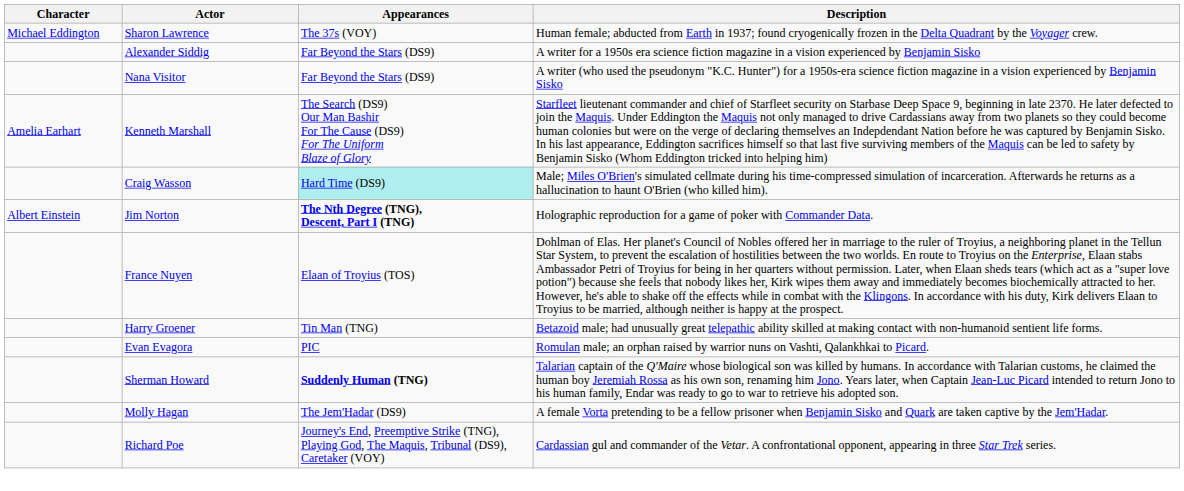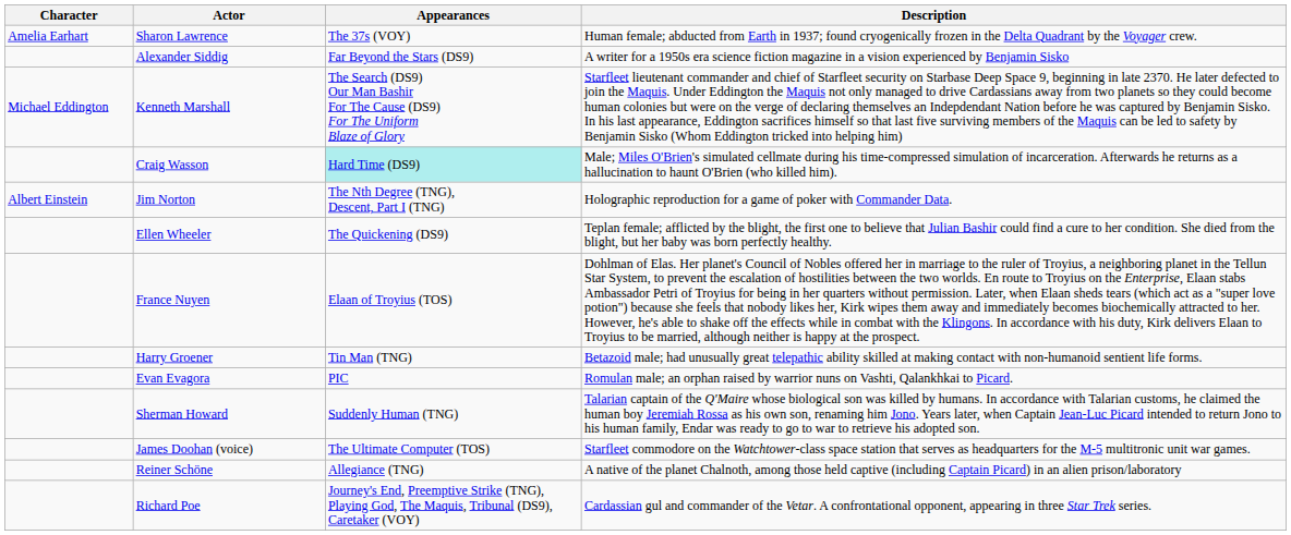 <table class="wikitable">
 <tr>
 <th width="10%">Character</th>
 <th width="15%">Actor</th>
 <th width="20%">Appearances</th>
 <th width="55%">Description</th>
 </tr>
 <tr>
-<td><a href='#'>Michael Eddington</a></td>
+<td><a href='#'>Amelia Earhart</a></td>
 <td><a href='#'>Sharon Lawrence</a></td>
 <td><a href='#'>The 37s</a> (VOY)</td>
 <td>Human female; abducted from <a href='#'>Earth</a> in 1937; found cryogenically frozen in the <a href='#'>Delta Quadrant</a> by the <em><a href='#'>Voyager</a></em> crew.</td>
 </tr>
 <tr>
 <td></td>
 <td><a href='#'>Alexander Siddig</a></td>
 <td><a href='#'>Far Beyond the Stars</a> (DS9)</td>
 <td>A writer for a 1950s era science fiction magazine in a vision experienced by <a href='#'>Benjamin Sisko</a></td>
 </tr>
 <tr>
-<td></td>
-<td><a href='#'>Nana Visitor</a></td>
-<td><a href='#'>Far Beyond the Stars</a> (DS9)</td>
-<td>A writer (who used the pseudonym "K.C. Hunter") for a 1950s-era science fiction magazine in a vision experienced by <a href='#'>Benjamin Sisko</a></td>
-</tr>
-<tr>
-<td><a href='#'>Amelia Earhart</a></td>
+<td><a href='#'>Michael Eddington</a></td>
 <td><a href='#'>Kenneth Marshall</a></td>
 <td><a href='#'>The Search</a> (DS9)<br><a href='#'>Our Man Bashir</a><br><a href='#'>For The Cause</a> (DS9)<br><em><a href='#'>For The Uniform</a></em><br><em><a href='#'>Blaze of Glory</a></em></td>
 <td><a href='#'>Starfleet</a> lieutenant commander and chief of Starfleet security on Starbase Deep Space 9, beginning in late 2370. He later defected to join the <a href='#'>Maquis</a>. Under Eddington the <a href='#'>Maquis</a> not only managed to drive Cardassians away from two planets so they could become human colonies but were on the verge of declaring themselves an Indepdendant Nation before he was captured by Benjamin Sisko.  In his last appearance, Eddington sacrifices himself so that last five surviving members of the <a href='#'>Maquis</a> can be led to safety by Benjamin Sisko (Whom Eddington tricked into helping him)</td>
 </tr>
 <tr>
 <td></td>
 <td><a href='#'>Craig Wasson</a></td>
 <td style="background: paleturquoise;"><a href='#'>Hard Time</a> (DS9)</td>
 <td>Male; <a href='#'>Miles O'Brien</a>'s simulated cellmate during his time-compressed simulation of incarceration. Afterwards he returns as a hallucination to haunt O'Brien (who killed him).</td>
 </tr>
 <tr>
 <td><a href='#'>Albert Einstein</a></td>
 <td><a href='#'>Jim Norton</a></td>
-<td><strong><a href='#'>The Nth Degree</a> (TNG),<br><a href='#'>Descent, Part I</a> (TNG)</strong></td>
+<td><a href='#'>The Nth Degree</a> (TNG),<br><a href='#'>Descent, Part I</a> (TNG)</td>
 <td>Holographic reproduction for a game of poker with <a href='#'>Commander Data</a>.</td>
+</tr>
+<tr>
+<td></td>
+<td><a href='#'>Ellen Wheeler</a></td>
+<td><a href='#'>The Quickening</a> (DS9)</td>
+<td>Teplan female; afflicted by the blight, the first one to believe that <a href='#'>Julian Bashir</a> could find a cure to her condition. She died from the blight, but her baby was born perfectly healthy.</td>
 </tr>
 <tr>
 <td></td>
 <td><a href='#'>France Nuyen</a></td>
 <td><a href='#'>Elaan of Troyius</a> (TOS)</td>
 <td>Dohlman of Elas. Her planet's Council of Nobles offered her in marriage to the ruler of Troyius, a neighboring planet in the Tellun Star System, to prevent the escalation of hostilities between the two worlds. En route to Troyius on the <em>Enterprise</em>, Elaan stabs Ambassador Petri of Troyius for being in her quarters without permission. Later, when Elaan sheds tears (which act as a "super love potion") because she feels that nobody likes her, Kirk wipes them away and immediately becomes biochemically attracted to her. However, he's able to shake off the effects while in combat with the <a href='#'>Klingons</a>. In accordance with his duty, Kirk delivers Elaan to Troyius to be married, although neither is happy at the prospect.</td>
 </tr>
 <tr>
 <td></td>
 <td><a href='#'>Harry Groener</a></td>
 <td><a href='#'>Tin Man</a> (TNG)</td>
 <td><a href='#'>Betazoid</a> male; had unusually great <a href='#'>telepathic</a> ability skilled at making contact with non-humanoid sentient life forms.</td>
 </tr>
 <tr>
 <td></td>
 <td><a href='#'>Evan Evagora</a></td>
 <td><a href='#'>PIC</a></td>
 <td><a href='#'>Romulan</a> male; an orphan raised by warrior nuns on Vashti, Qalankhkai to <a href='#'>Picard</a>.</td>
 </tr>
 <tr>
 <td></td>
 <td><a href='#'>Sherman Howard</a></td>
-<td><strong><a href='#'>Suddenly Human</a> (TNG)</strong></td>
+<td><a href='#'>Suddenly Human</a> (TNG)</td>
 <td><a href='#'>Talarian</a> captain of the <em>Q'Maire</em> whose biological son was killed by humans. In accordance with Talarian customs, he claimed the human boy <a href='#'>Jeremiah Rossa</a> as his own son, renaming him <a href='#'>Jono</a>. Years later, when Captain <a href='#'>Jean-Luc Picard</a> intended to return Jono to his human family, Endar was ready to go to war to retrieve his adopted son.</td>
 </tr>
 <tr>
 <td></td>
-<td><a href='#'>Molly Hagan</a></td>
-<td><a href='#'>The Jem'Hadar</a> (DS9)</td>
-<td>A female <a href='#'>Vorta</a> pretending to be a fellow prisoner when <a href='#'>Benjamin Sisko</a> and <a href='#'>Quark</a> are taken captive by the <a href='#'>Jem'Hadar</a>.</td>
+<td><a href='#'>James Doohan</a> (voice)</td>
+<td><a href='#'>The Ultimate Computer</a> (TOS)</td>
+<td><a href='#'>Starfleet</a> commodore on the <em>Watchtower</em>-class space station that serves as headquarters for the <a href='#'>M-5</a> multitronic unit war games.</td>
+</tr>
+<tr>
+<td></td>
+<td><a href='#'>Reiner Schöne</a></td>
+<td><a href='#'>Allegiance</a> (TNG)</td>
+<td>A native of the planet Chalnoth, among those held captive (including <a href='#'>Captain Picard</a>) in an alien prison/laboratory</td>
 </tr>
 <tr>
 <td></td>
 <td><a href='#'>Richard Poe</a></td>
 <td><a href='#'>Journey's End</a>, <a href='#'>Preemptive Strike</a> (TNG), <a href='#'>Playing God</a>, <a href='#'>The Maquis</a>, <a href='#'>Tribunal</a> (DS9), <a href='#'>Caretaker</a> (VOY)</td>
 <td><a href='#'>Cardassian</a> gul and commander of the <em>Vetar</em>. A confrontational opponent, appearing in three <em><a href='#'>Star Trek</a></em> series.</td>
 </tr>
 </table>
